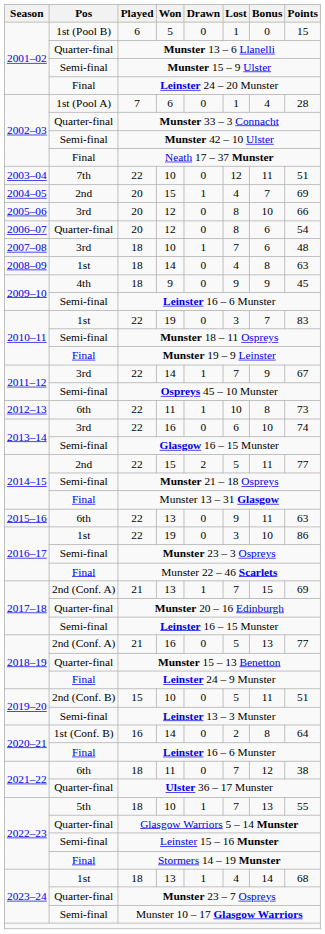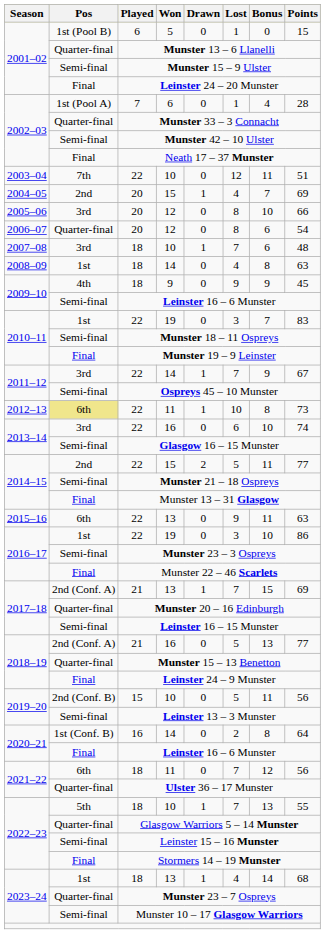 <table class="wikitable collapsible collapsed" style="text-align:center">
 <tr style="background:#ff9;">
 <th>Season</th>
 <th>Pos</th>
 <th>Played</th>
 <th>Won</th>
 <th>Drawn</th>
 <th>Lost</th>
 <th>Bonus</th>
 <th>Points</th>
 </tr>
 <tr>
 <td rowspan="4"><a href='#'>2001–02</a></td>
 <td>1st (Pool B)</td>
 <td>6</td>
 <td>5</td>
 <td>0</td>
 <td>1</td>
 <td>0</td>
 <td>15</td>
 </tr>
 <tr>
 <td>Quarter-final</td>
 <td colspan="8"><strong>Munster</strong> 13 – 6 <a href='#'>Llanelli</a></td>
 </tr>
 <tr>
 <td>Semi-final</td>
 <td colspan="8"><strong>Munster</strong> 15 – 9 <a href='#'>Ulster</a></td>
 </tr>
 <tr>
 <td>Final</td>
 <td colspan="8"><strong><a href='#'>Leinster</a></strong> 24 – 20 Munster</td>
 </tr>
 <tr>
 <td rowspan="4"><a href='#'>2002–03</a></td>
 <td>1st (Pool A)</td>
 <td>7</td>
 <td>6</td>
 <td>0</td>
 <td>1</td>
 <td>4</td>
 <td>28</td>
 </tr>
 <tr>
 <td>Quarter-final</td>
 <td colspan="8"><strong>Munster</strong> 33 – 3 <a href='#'>Connacht</a></td>
 </tr>
 <tr>
 <td>Semi-final</td>
 <td colspan="8"><strong>Munster</strong> 42 – 10 <a href='#'>Ulster</a></td>
 </tr>
 <tr>
 <td>Final</td>
 <td colspan="8"><a href='#'>Neath</a> 17 – 37 <strong>Munster</strong></td>
 </tr>
 <tr>
 <td><a href='#'>2003–04</a></td>
 <td>7th</td>
 <td>22</td>
 <td>10</td>
 <td>0</td>
 <td>12</td>
 <td>11</td>
 <td>51</td>
 </tr>
 <tr>
 <td><a href='#'>2004–05</a></td>
 <td>2nd</td>
 <td>20</td>
 <td>15</td>
 <td>1</td>
 <td>4</td>
 <td>7</td>
 <td>69</td>
 </tr>
 <tr>
 <td><a href='#'>2005–06</a></td>
 <td>3rd</td>
 <td>20</td>
 <td>12</td>
 <td>0</td>
 <td>8</td>
 <td>10</td>
 <td>66</td>
 </tr>
 <tr>
 <td><a href='#'>2006–07</a></td>
 <td>Quarter-final</td>
 <td>20</td>
 <td>12</td>
 <td>0</td>
 <td>8</td>
 <td>6</td>
 <td>54</td>
 </tr>
 <tr>
 <td><a href='#'>2007–08</a></td>
 <td>3rd</td>
 <td>18</td>
 <td>10</td>
 <td>1</td>
 <td>7</td>
 <td>6</td>
 <td>48</td>
 </tr>
 <tr>
 <td><a href='#'>2008–09</a></td>
 <td>1st</td>
 <td>18</td>
 <td>14</td>
 <td>0</td>
 <td>4</td>
 <td>8</td>
 <td>63</td>
 </tr>
 <tr>
 <td rowspan="2"><a href='#'>2009–10</a></td>
 <td>4th</td>
 <td>18</td>
 <td>9</td>
 <td>0</td>
 <td>9</td>
 <td>9</td>
 <td>45</td>
 </tr>
 <tr>
 <td>Semi-final</td>
 <td colspan="8"><strong><a href='#'>Leinster</a></strong> 16 – 6 Munster</td>
 </tr>
 <tr>
 <td rowspan="3"><a href='#'>2010–11</a></td>
 <td>1st</td>
 <td>22</td>
 <td>19</td>
 <td>0</td>
 <td>3</td>
 <td>7</td>
 <td>83</td>
 </tr>
 <tr>
 <td>Semi-final</td>
 <td colspan="8"><strong>Munster</strong> 18 – 11 <a href='#'>Ospreys</a></td>
 </tr>
 <tr>
 <td><a href='#'>Final</a></td>
 <td colspan="8"><strong>Munster</strong> 19 – 9 <a href='#'>Leinster</a></td>
 </tr>
 <tr>
 <td rowspan="2"><a href='#'>2011–12</a></td>
 <td>3rd</td>
 <td>22</td>
 <td>14</td>
 <td>1</td>
 <td>7</td>
 <td>9</td>
 <td>67</td>
 </tr>
 <tr>
 <td>Semi-final</td>
 <td colspan="8"><strong><a href='#'>Ospreys</a></strong> 45 – 10 Munster</td>
 </tr>
 <tr>
 <td><a href='#'>2012–13</a></td>
-<td>6th</td>
+<td style="background: khaki;">6th</td>
 <td>22</td>
 <td>11</td>
 <td>1</td>
 <td>10</td>
 <td>8</td>
 <td>73</td>
 </tr>
 <tr>
 <td rowspan="2"><a href='#'>2013–14</a></td>
 <td>3rd</td>
 <td>22</td>
 <td>16</td>
 <td>0</td>
 <td>6</td>
 <td>10</td>
 <td>74</td>
 </tr>
 <tr>
 <td>Semi-final</td>
 <td colspan="8"><strong><a href='#'>Glasgow</a></strong> 16 – 15 Munster</td>
 </tr>
 <tr>
 <td rowspan="3"><a href='#'>2014–15</a></td>
 <td>2nd</td>
 <td>22</td>
 <td>15</td>
 <td>2</td>
 <td>5</td>
 <td>11</td>
 <td>77</td>
 </tr>
 <tr>
 <td>Semi-final</td>
 <td colspan="8"><strong>Munster</strong> 21 – 18 <a href='#'>Ospreys</a></td>
 </tr>
 <tr>
 <td><a href='#'>Final</a></td>
 <td colspan="8">Munster 13 – 31 <strong><a href='#'>Glasgow</a></strong></td>
 </tr>
 <tr>
 <td rowspan="1"><a href='#'>2015–16</a></td>
 <td>6th</td>
 <td>22</td>
 <td>13</td>
 <td>0</td>
 <td>9</td>
 <td>11</td>
 <td>63</td>
 </tr>
 <tr>
 <td rowspan="3"><a href='#'>2016–17</a></td>
 <td>1st</td>
 <td>22</td>
 <td>19</td>
 <td>0</td>
 <td>3</td>
 <td>10</td>
 <td>86</td>
 </tr>
 <tr>
 <td>Semi-final</td>
 <td colspan="8"><strong>Munster</strong> 23 – 3 <a href='#'>Ospreys</a></td>
 </tr>
 <tr>
 <td><a href='#'>Final</a></td>
 <td colspan="8">Munster 22 – 46 <strong><a href='#'>Scarlets</a></strong></td>
 </tr>
 <tr>
 <td rowspan="3"><a href='#'>2017–18</a></td>
 <td>2nd (Conf. A)</td>
 <td>21</td>
 <td>13</td>
 <td>1</td>
 <td>7</td>
 <td>15</td>
 <td>69</td>
 </tr>
 <tr>
 <td>Quarter-final</td>
 <td colspan="8"><strong>Munster</strong> 20 – 16 <a href='#'>Edinburgh</a></td>
 </tr>
 <tr>
 <td>Semi-final</td>
 <td colspan="8"><strong><a href='#'>Leinster</a></strong> 16 – 15 Munster</td>
 </tr>
 <tr>
 <td rowspan="3"><a href='#'>2018–19</a></td>
 <td>2nd (Conf. A)</td>
 <td>21</td>
 <td>16</td>
 <td>0</td>
 <td>5</td>
 <td>13</td>
 <td>77</td>
 </tr>
 <tr>
 <td>Quarter-final</td>
 <td colspan="8"><strong>Munster</strong> 15 – 13 <a href='#'>Benetton</a></td>
 </tr>
 <tr>
 <td><a href='#'>Final</a></td>
 <td colspan="8"><strong><a href='#'>Leinster</a></strong> 24 – 9 Munster</td>
 </tr>
 <tr>
 <td rowspan="2"><a href='#'>2019–20</a></td>
 <td>2nd (Conf. B)</td>
 <td>15</td>
 <td>10</td>
 <td>0</td>
 <td>5</td>
 <td>11</td>
-<td>51</td>
+<td>56</td>
 </tr>
 <tr>
 <td>Semi-final</td>
 <td colspan="8"><strong><a href='#'>Leinster</a></strong> 13 – 3 Munster</td>
 </tr>
 <tr>
 <td rowspan="2"><a href='#'>2020–21</a></td>
 <td>1st (Conf. B)</td>
 <td>16</td>
 <td>14</td>
 <td>0</td>
 <td>2</td>
 <td>8</td>
 <td>64</td>
 </tr>
 <tr>
 <td><a href='#'>Final</a></td>
 <td colspan="8"><strong><a href='#'>Leinster</a></strong> 16 – 6 Munster</td>
 </tr>
 <tr>
 <td rowspan="2"><a href='#'>2021–22</a></td>
 <td>6th</td>
 <td>18</td>
 <td>11</td>
 <td>0</td>
 <td>7</td>
 <td>12</td>
-<td>38</td>
+<td>56</td>
 </tr>
 <tr>
 <td>Quarter-final</td>
 <td colspan="8"><strong><a href='#'>Ulster</a></strong> 36 – 17 Munster</td>
 </tr>
 <tr>
 <td rowspan="4"><a href='#'>2022–23</a></td>
 <td>5th</td>
 <td>18</td>
 <td>10</td>
 <td>1</td>
 <td>7</td>
 <td>13</td>
 <td>55</td>
 </tr>
 <tr>
 <td>Quarter-final</td>
 <td colspan="8"><a href='#'>Glasgow Warriors</a> 5 – 14 <strong>Munster</strong></td>
 </tr>
 <tr>
 <td>Semi-final</td>
 <td colspan="8"><a href='#'>Leinster</a> 15 – 16 <strong>Munster</strong></td>
 </tr>
 <tr>
 <td><a href='#'>Final</a></td>
 <td colspan="8"><a href='#'>Stormers</a> 14 – 19 <strong>Munster</strong></td>
 </tr>
 <tr>
 <td rowspan="3"><a href='#'>2023–24</a></td>
 <td>1st</td>
 <td>18</td>
 <td>13</td>
 <td>1</td>
 <td>4</td>
 <td>14</td>
 <td>68</td>
 </tr>
 <tr>
 <td>Quarter-final</td>
 <td colspan="8"><strong>Munster</strong> 23 – 7 <a href='#'>Ospreys</a></td>
 </tr>
 <tr>
 <td>Semi-final</td>
 <td colspan="8">Munster 10 – 17 <strong><a href='#'>Glasgow Warriors</a></strong></td>
 </tr>
 <tr |align=left|>
 <td colspan="8" style="border:0px"></td>
 </tr>
 </table>
